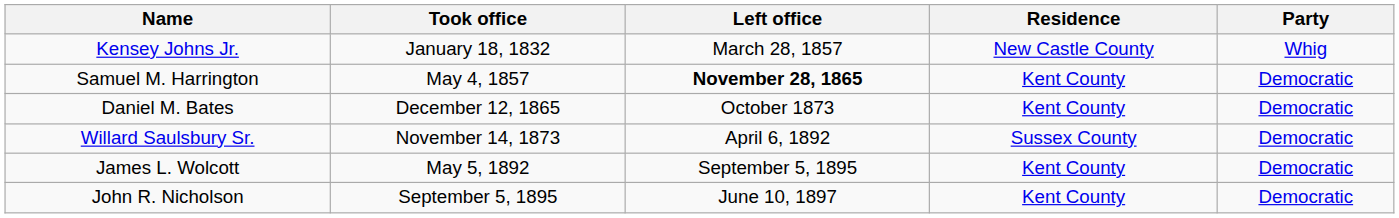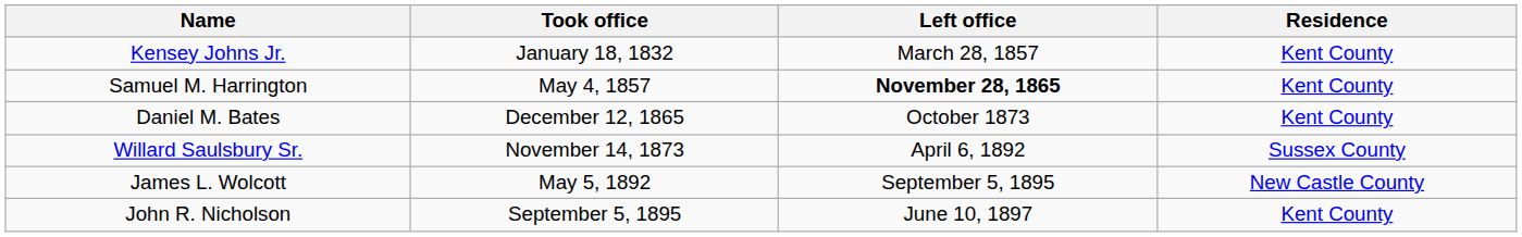 <table class="wikitable" style="text-align:center; width:94%; margin:auto;">
 <tr>
 <th>Name</th>
 <th>Took office</th>
 <th>Left office</th>
 <th>Residence</th>
-<th>Party</th>
 </tr>
 <tr>
 <td><a href='#'>Kensey Johns Jr.</a></td>
 <td>January 18, 1832</td>
 <td>March 28, 1857</td>
-<td><a href='#'>New Castle County</a></td>
-<td><a href='#'>Whig</a></td>
+<td><a href='#'>Kent County</a></td>
 </tr>
 <tr>
 <td>Samuel M. Harrington</td>
 <td>May 4, 1857</td>
 <td><strong>November 28, 1865</strong></td>
 <td><a href='#'>Kent County</a></td>
-<td><a href='#'>Democratic</a></td>
 </tr>
 <tr>
 <td>Daniel M. Bates</td>
 <td>December 12, 1865</td>
 <td>October 1873</td>
 <td><a href='#'>Kent County</a></td>
-<td><a href='#'>Democratic</a></td>
 </tr>
 <tr>
 <td><a href='#'>Willard Saulsbury Sr.</a></td>
 <td>November 14, 1873</td>
 <td>April 6, 1892</td>
 <td><a href='#'>Sussex County</a></td>
-<td><a href='#'>Democratic</a></td>
 </tr>
 <tr>
 <td>James L. Wolcott</td>
 <td>May 5, 1892</td>
 <td>September 5, 1895</td>
-<td><a href='#'>Kent County</a></td>
-<td><a href='#'>Democratic</a></td>
+<td><a href='#'>New Castle County</a></td>
 </tr>
 <tr>
 <td>John R. Nicholson</td>
 <td>September 5, 1895</td>
 <td>June 10, 1897</td>
 <td><a href='#'>Kent County</a></td>
-<td><a href='#'>Democratic</a></td>
 </tr>
 </table>
